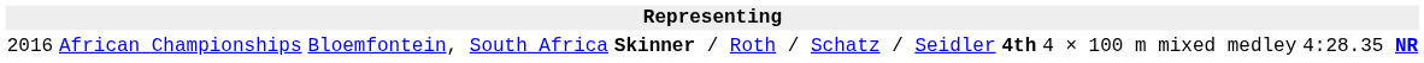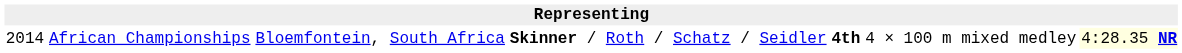 <table>
 <tr>
 <th bgcolor="#eeeeee" colspan="7">Representing </th>
 </tr>
 <tr>
-<td>2016</td>
+<td>2014</td>
 <td><a href='#'>African Championships</a></td>
 <td align=left> <a href='#'>Bloemfontein</a>, <a href='#'>South Africa</a></td>
 <td><strong>Skinner</strong> / <a href='#'>Roth</a> / <a href='#'>Schatz</a> / <a href='#'>Seidler</a></td>
 <td><strong>4th</strong></td>
 <td>4 × 100 m mixed medley</td>
-<td>4:28.35 <strong><a href='#'>NR</a></strong></td>
+<td style="background: lightyellow;">4:28.35 <strong><a href='#'>NR</a></strong></td>
 </tr>
 </table>
